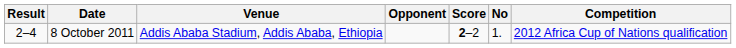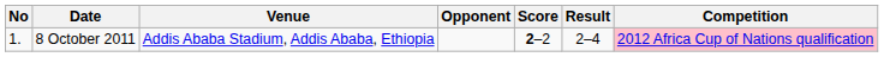 <table class="wikitable" style="font-size:85%;">
 <tr>
-<th>Result</th>
+<th>No</th>
 <th>Date</th>
 <th>Venue</th>
 <th>Opponent</th>
 <th>Score</th>
-<th>No</th>
+<th>Result</th>
 <th>Competition</th>
 </tr>
 <tr>
-<td align=center>2–4</td>
+<td>1.</td>
 <td>8 October 2011</td>
 <td><a href='#'>Addis Ababa Stadium</a>, <a href='#'>Addis Ababa</a>, <a href='#'>Ethiopia</a></td>
 <td></td>
 <td align=center><strong>2</strong>–2</td>
-<td>1.</td>
-<td><a href='#'>2012 Africa Cup of Nations qualification</a></td>
+<td align=center>2–4</td>
+<td style="background: pink;"><a href='#'>2012 Africa Cup of Nations qualification</a></td>
 </tr>
 </table>
